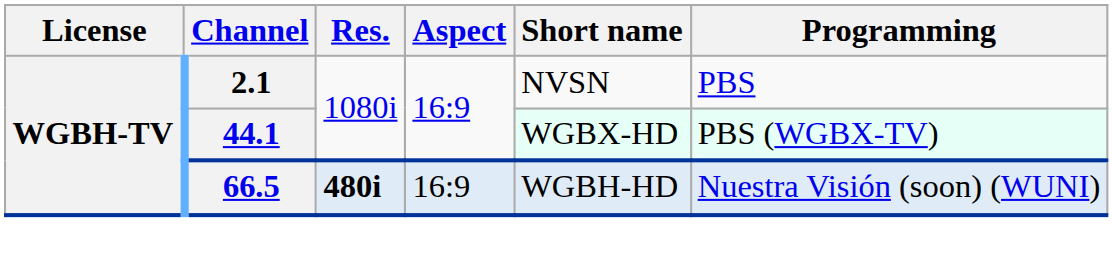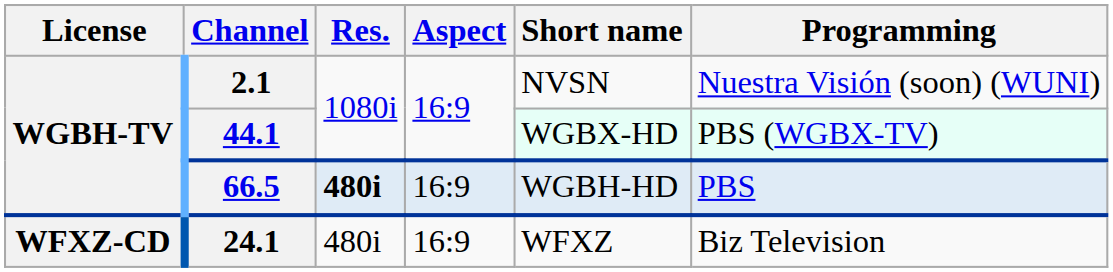 <table class="wikitable">
 <tr>
 <th scope = "col">License</th>
 <th scope = "col"><a href='#'>Channel</a></th>
 <th scope = "col"><a href='#'>Res.</a></th>
 <th scope = "col"><a href='#'>Aspect</a></th>
 <th scope = "col">Short name</th>
 <th scope = "col">Programming</th>
 </tr>
 <tr>
 <th rowspan = "3" scope = "row" style="border-right: 4px solid #60B0FF;">WGBH-TV</th>
 <th scope = "row">2.1</th>
 <td rowspan="2"><a href='#'>1080i</a></td>
 <td rowspan="2"><a href='#'>16:9</a></td>
 <td>NVSN</td>
-<td><a href='#'>PBS</a></td>
+<td><a href='#'>Nuestra Visión</a> (soon) (<a href='#'>WUNI</a>)</td>
 </tr>
 <tr>
 <th scope= "row"><a href='#'>44.1</a></th>
 <td style="background-color: #E6FFF7;">WGBX-HD</td>
 <td style="background-color: #E6FFF7;">PBS (<a href='#'>WGBX-TV</a>)</td>
 </tr>
 <tr style="background-color:#DFEBF6; border-top: 2px solid #003399; border-bottom: 2px solid #003399;">
 <th scope="row"><a href='#'>66.5</a></th>
 <td><strong>480i</strong></td>
 <td>16:9</td>
 <td>WGBH-HD</td>
-<td><a href='#'>Nuestra Visión</a> (soon) (<a href='#'>WUNI</a>)</td>
+<td><a href='#'>PBS</a></td>
+</tr>
+<tr>
+<th scope = "row" style="border-right: 4px solid #0057AF;">WFXZ-CD</th>
+<th scope = "row">24.1</th>
+<td>480i</td>
+<td>16:9</td>
+<td>WFXZ</td>
+<td>Biz Television</td>
 </tr>
 </table>
